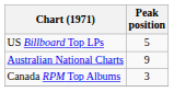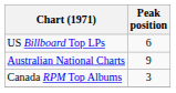 <table class="wikitable">
 <tr>
 <th>Chart (1971)</th>
 <th>Peak<br>position</th>
 </tr>
 <tr>
 <td>US <a href='#'><em>Billboard</em> Top LPs</a></td>
-<td align="center">5</td>
+<td align="center">6</td>
 </tr>
 <tr>
 <td><a href='#'>Australian National Charts</a></td>
 <td align="center">9</td>
 </tr>
 <tr>
 <td>Canada <a href='#'><em>RPM</em> Top Albums</a></td>
 <td align="center">3</td>
 </tr>
 <tr>
 </tr>
 </table>
